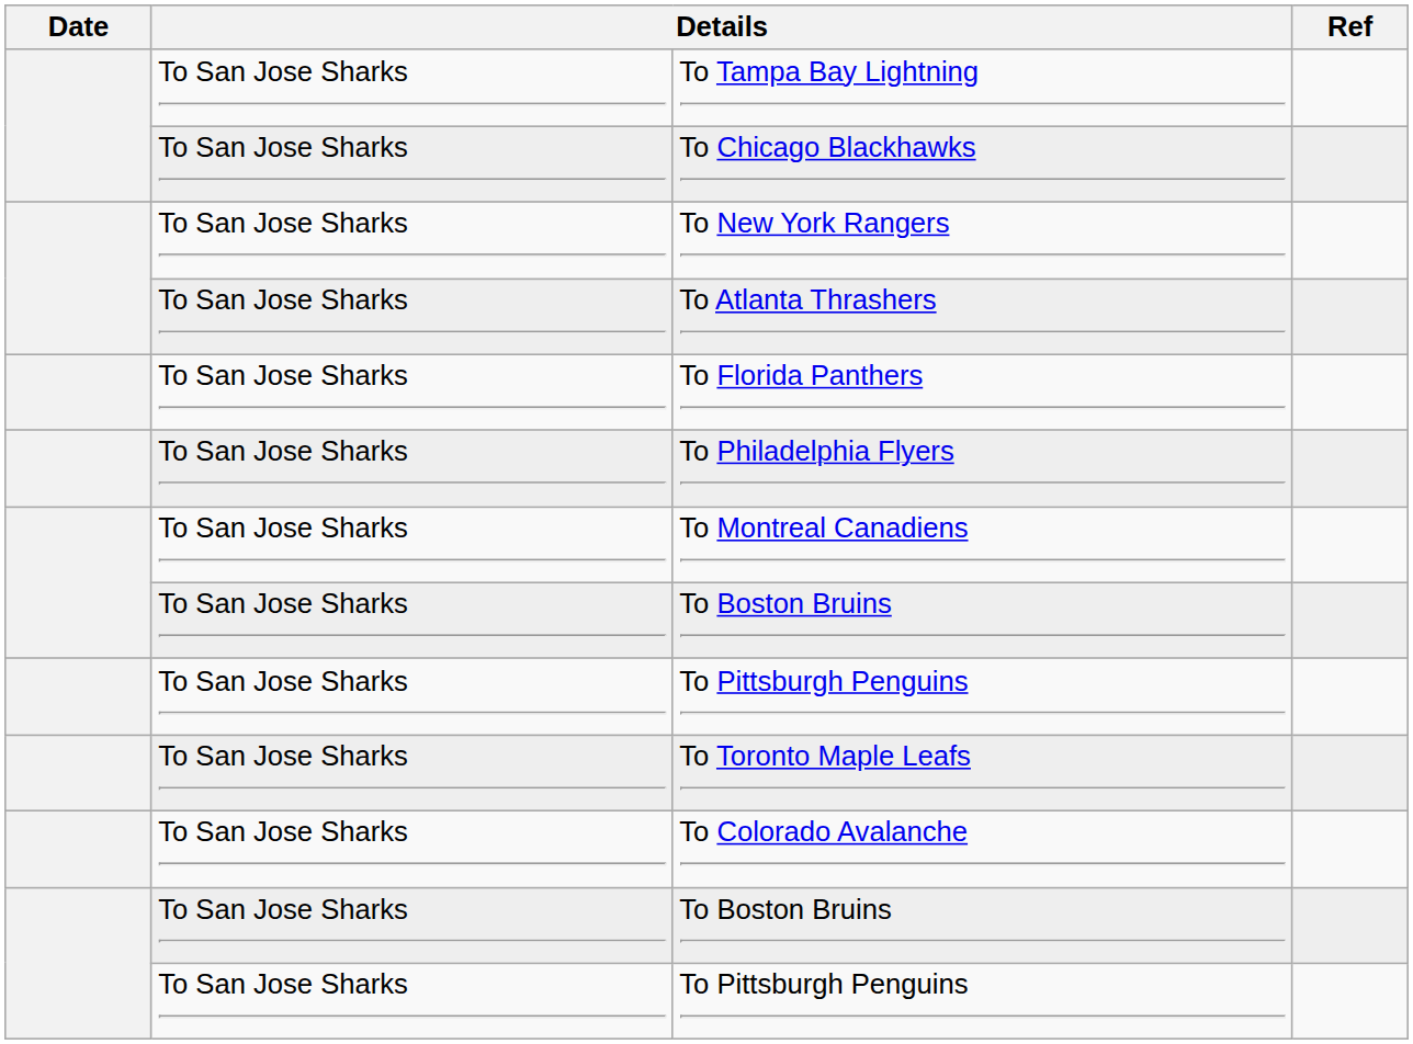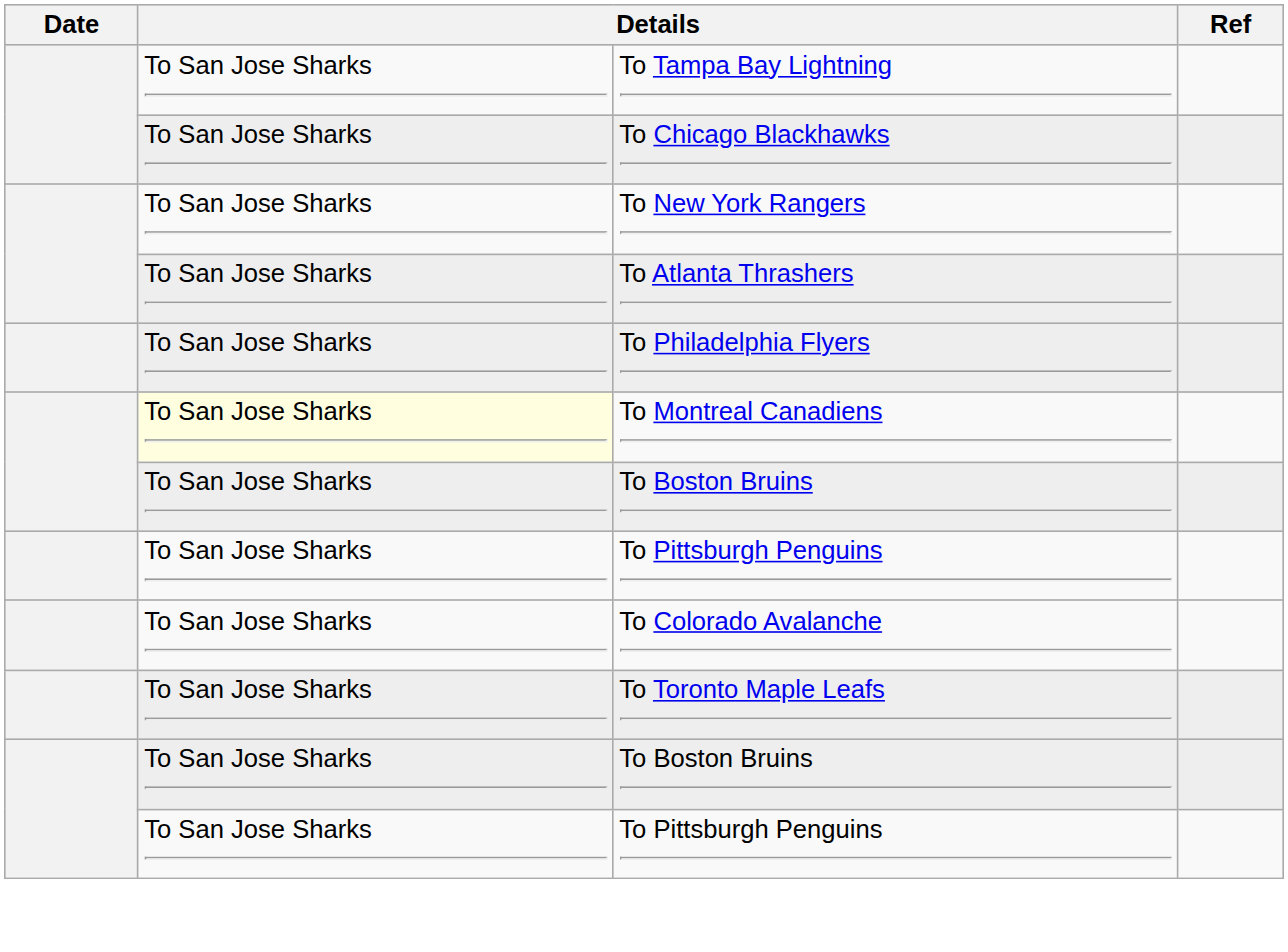 <table class="wikitable plainrowheaders" style="width: 50em;">
 <tr>
 <th scope="col">Date</th>
 <th scope="col" colspan="2">Details</th>
 <th scope="col">Ref</th>
 </tr>
 <tr>
 <th scope="row" rowspan=2></th>
 <td valign="top">To San Jose Sharks <hr></td>
 <td valign="top">To <a href='#'>Tampa Bay Lightning</a> <hr></td>
 <td></td>
 </tr>
 <tr bgcolor="#eeeeee">
 <td valign="top">To San Jose Sharks <hr></td>
 <td valign="top">To <a href='#'>Chicago Blackhawks</a> <hr></td>
 <td></td>
 </tr>
 <tr>
 <th scope="row" rowspan=2></th>
 <td valign="top">To San Jose Sharks <hr></td>
 <td valign="top">To <a href='#'>New York Rangers</a> <hr></td>
 <td></td>
 </tr>
 <tr bgcolor="#eeeeee">
 <td valign="top">To San Jose Sharks <hr></td>
 <td valign="top">To <a href='#'>Atlanta Thrashers</a> <hr></td>
 <td></td>
 </tr>
-<tr>
-<th scope="row"></th>
-<td valign="top">To San Jose Sharks <hr></td>
-<td valign="top">To <a href='#'>Florida Panthers</a> <hr></td>
-<td></td>
-</tr>
 <tr bgcolor="#eeeeee">
 <th scope="row"></th>
 <td valign="top">To San Jose Sharks <hr></td>
 <td valign="top">To <a href='#'>Philadelphia Flyers</a> <hr></td>
 <td></td>
 </tr>
 <tr>
 <th scope="row" rowspan=2></th>
-<td valign="top">To San Jose Sharks <hr></td>
+<td valign="top" style="background: lightyellow;">To San Jose Sharks <hr></td>
 <td valign="top">To <a href='#'>Montreal Canadiens</a> <hr></td>
 <td></td>
 </tr>
 <tr bgcolor="#eeeeee">
 <td valign="top">To San Jose Sharks <hr></td>
 <td valign="top">To <a href='#'>Boston Bruins</a> <hr></td>
 <td></td>
 </tr>
 <tr>
 <th scope="row"></th>
 <td valign="top">To San Jose Sharks <hr></td>
 <td valign="top">To <a href='#'>Pittsburgh Penguins</a> <hr></td>
 <td></td>
 </tr>
+<tr>
+<th scope="row"></th>
+<td valign="top">To San Jose Sharks <hr></td>
+<td valign="top">To <a href='#'>Colorado Avalanche</a> <hr></td>
+<td></td>
+</tr>
 <tr bgcolor="#eeeeee">
 <th scope="row"></th>
 <td valign="top">To San Jose Sharks <hr></td>
 <td valign="top">To <a href='#'>Toronto Maple Leafs</a> <hr></td>
-<td></td>
-</tr>
-<tr>
-<th scope="row"></th>
-<td valign="top">To San Jose Sharks <hr></td>
-<td valign="top">To <a href='#'>Colorado Avalanche</a> <hr></td>
 <td></td>
 </tr>
 <tr bgcolor="#eeeeee">
 <th scope="row" rowspan=2></th>
 <td valign="top">To San Jose Sharks <hr></td>
 <td valign="top">To Boston Bruins <hr></td>
 <td></td>
 </tr>
 <tr>
 <td valign="top">To San Jose Sharks <hr></td>
 <td valign="top">To Pittsburgh Penguins <hr></td>
 <td></td>
 </tr>
 </table>
